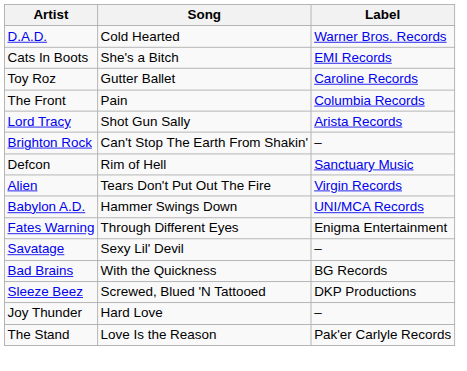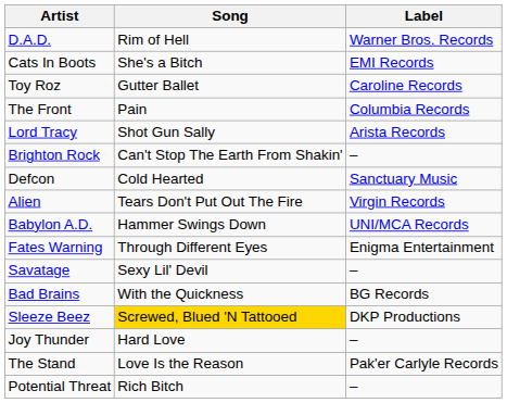 <table class="wikitable">
 <tr>
 <th>Artist</th>
 <th>Song</th>
 <th>Label</th>
 </tr>
 <tr>
 <td><a href='#'>D.A.D.</a></td>
-<td>Cold Hearted</td>
+<td>Rim of Hell</td>
 <td><a href='#'>Warner Bros. Records</a></td>
 </tr>
 <tr>
 <td>Cats In Boots</td>
 <td>She's a Bitch</td>
 <td><a href='#'>EMI Records</a></td>
 </tr>
 <tr>
 <td>Toy Roz</td>
 <td>Gutter Ballet</td>
 <td><a href='#'>Caroline Records</a></td>
 </tr>
 <tr>
 <td>The Front</td>
 <td>Pain</td>
 <td><a href='#'>Columbia Records</a></td>
 </tr>
 <tr>
 <td><a href='#'>Lord Tracy</a></td>
 <td>Shot Gun Sally</td>
 <td><a href='#'>Arista Records</a></td>
 </tr>
 <tr>
 <td><a href='#'>Brighton Rock</a></td>
 <td>Can't Stop The Earth From Shakin'</td>
 <td>–</td>
 </tr>
 <tr>
 <td>Defcon</td>
-<td>Rim of Hell</td>
+<td>Cold Hearted</td>
 <td><a href='#'>Sanctuary Music</a></td>
 </tr>
 <tr>
 <td><a href='#'>Alien</a></td>
 <td>Tears Don't Put Out The Fire</td>
 <td><a href='#'>Virgin Records</a></td>
 </tr>
 <tr>
 <td><a href='#'>Babylon A.D.</a></td>
 <td>Hammer Swings Down</td>
 <td><a href='#'>UNI/MCA Records</a></td>
 </tr>
 <tr>
 <td><a href='#'>Fates Warning</a></td>
 <td>Through Different Eyes</td>
 <td>Enigma Entertainment</td>
 </tr>
 <tr>
 <td><a href='#'>Savatage</a></td>
 <td>Sexy Lil' Devil</td>
 <td>–</td>
 </tr>
 <tr>
 <td><a href='#'>Bad Brains</a></td>
 <td>With the Quickness</td>
 <td>BG Records</td>
 </tr>
 <tr>
 <td><a href='#'>Sleeze Beez</a></td>
-<td>Screwed, Blued 'N Tattooed</td>
+<td style="background: gold;">Screwed, Blued 'N Tattooed</td>
 <td>DKP Productions</td>
 </tr>
 <tr>
 <td>Joy Thunder</td>
 <td>Hard Love</td>
 <td>–</td>
 </tr>
 <tr>
 <td>The Stand</td>
 <td>Love Is the Reason</td>
 <td>Pak'er Carlyle Records</td>
 </tr>
+<tr>
+<td>Potential Threat</td>
+<td>Rich Bitch</td>
+<td>–</td>
+</tr>
 </table>
